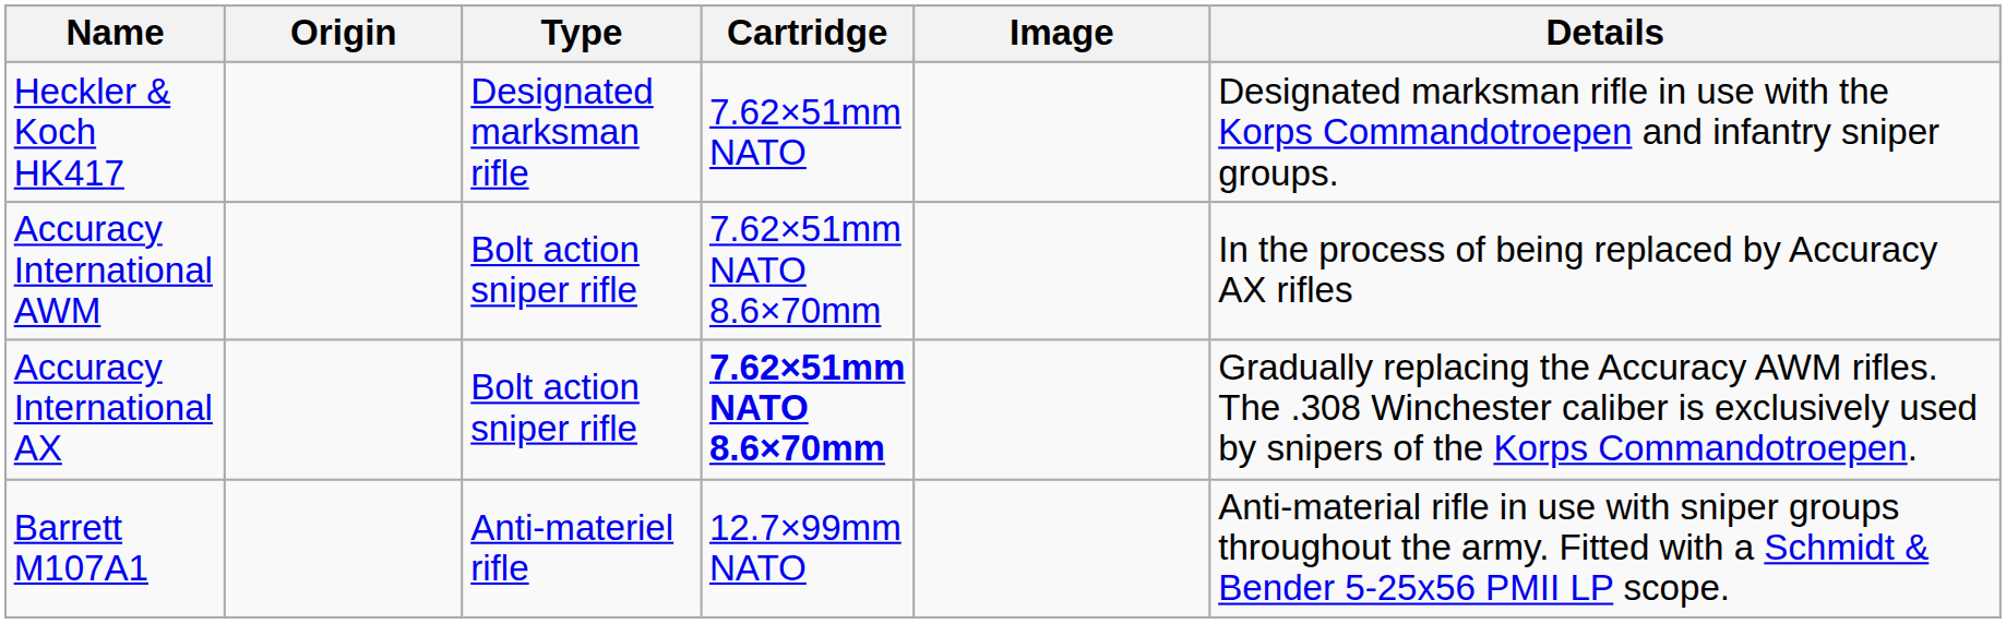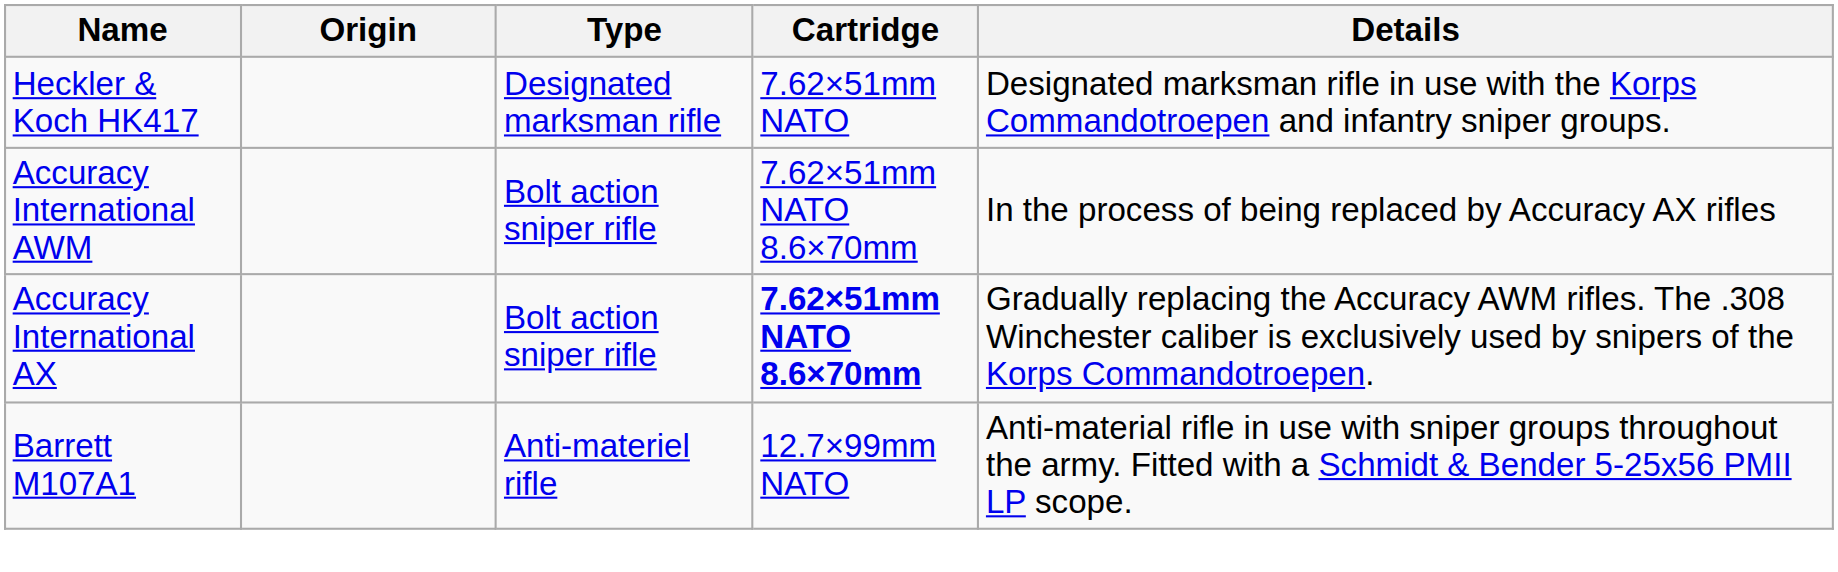 <table class="wikitable" style="margin:auto; width:100%;">
 <tr>
 <th style="text-align: center; width:11%;">Name</th>
 <th style="text-align: center; width:12%;">Origin</th>
 <th style="text-align: center; width:12%;">Type</th>
 <th style="text-align: center; width:10%;">Cartridge</th>
-<th style="text-align: center; width:15%;">Image</th>
 <th style="text-align: center; width:40%;">Details</th>
 </tr>
 <tr>
 <td><a href='#'>Heckler & Koch HK417</a></td>
 <td><small></small></td>
 <td><a href='#'>Designated marksman rifle</a></td>
 <td><a href='#'>7.62×51mm NATO</a></td>
-<td></td>
 <td>Designated marksman rifle in use with the <a href='#'>Korps Commandotroepen</a> and infantry sniper groups.</td>
 </tr>
 <tr>
 <td><a href='#'>Accuracy International AWM</a></td>
 <td><small></small></td>
 <td><a href='#'>Bolt action</a> <a href='#'>sniper rifle</a></td>
 <td><a href='#'>7.62×51mm NATO</a><br><a href='#'>8.6×70mm</a></td>
-<td></td>
 <td>In the process of being replaced by Accuracy AX rifles</td>
 </tr>
 <tr>
 <td><a href='#'>Accuracy International AX</a></td>
 <td><small></small></td>
 <td><a href='#'>Bolt action</a> <a href='#'>sniper rifle</a></td>
 <td><strong><a href='#'>7.62×51mm NATO</a><br><a href='#'>8.6×70mm</a></strong></td>
-<td></td>
 <td>Gradually replacing the Accuracy AWM rifles. The .308 Winchester caliber is exclusively used by snipers of the <a href='#'>Korps Commandotroepen</a>.</td>
 </tr>
 <tr>
 <td><a href='#'>Barrett M107A1</a></td>
 <td><small></small></td>
 <td><a href='#'>Anti-materiel rifle</a></td>
 <td><a href='#'>12.7×99mm NATO</a></td>
-<td></td>
 <td>Anti-material rifle in use with sniper groups throughout the army. Fitted with a <a href='#'>Schmidt & Bender 5-25x56 PMII LP</a> scope.</td>
 </tr>
 </table>
